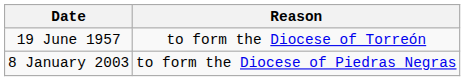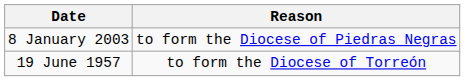 <table class="wikitable" style="text-align:center">
 <tr>
 <th>Date</th>
 <th>Reason</th>
 </tr>
 <tr>
+<td>8 January 2003</td>
+<td>to form the <a href='#'>Diocese of Piedras Negras</a></td>
+</tr>
+<tr>
 <td>19 June 1957</td>
 <td>to form the <a href='#'>Diocese of Torreón</a></td>
 </tr>
-<tr>
-<td>8 January 2003</td>
-<td>to form the <a href='#'>Diocese of Piedras Negras</a></td>
-</tr>
 </table>
